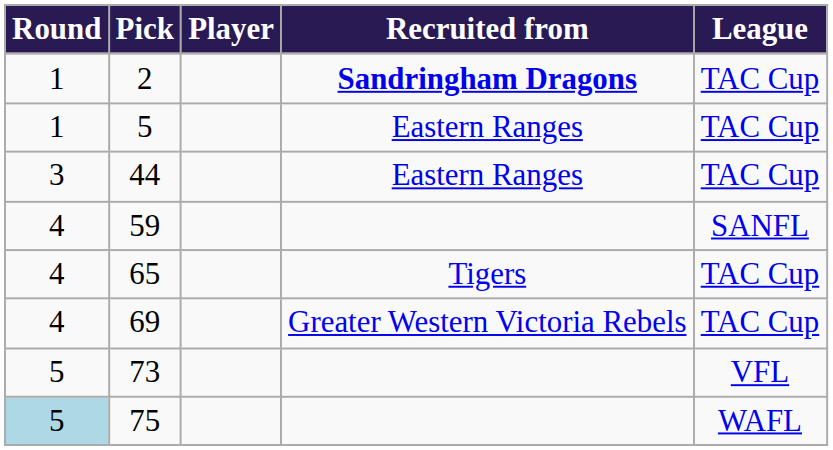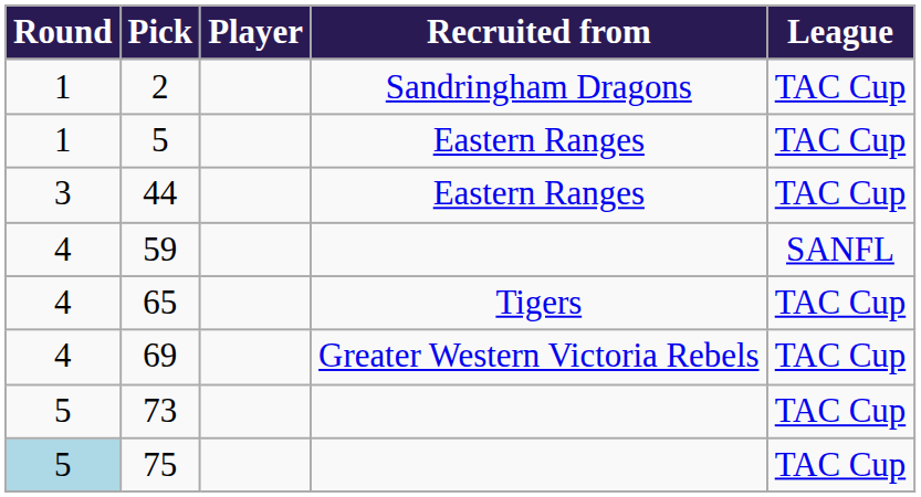 <table class="wikitable" style="text-align:center;">
 <tr>
 <td style="background:#2A1A54; color: white;"><strong>Round</strong></td>
 <td style="background:#2A1A54; color: white;"><strong>Pick</strong></td>
 <td style="background:#2A1A54; color: white;"><strong>Player</strong></td>
 <td style="background:#2A1A54; color: white;"><strong>Recruited from</strong></td>
 <td style="background:#2A1A54; color: white;"><strong>League</strong></td>
 </tr>
 <tr>
 <td>1</td>
 <td>2</td>
 <td></td>
-<td><strong><a href='#'>Sandringham Dragons</a></strong></td>
+<td><a href='#'>Sandringham Dragons</a></td>
 <td><a href='#'>TAC Cup</a></td>
 </tr>
 <tr>
 <td>1</td>
 <td>5</td>
 <td></td>
 <td><a href='#'>Eastern Ranges</a></td>
 <td><a href='#'>TAC Cup</a></td>
 </tr>
 <tr>
 <td>3</td>
 <td>44</td>
 <td></td>
 <td><a href='#'>Eastern Ranges</a></td>
 <td><a href='#'>TAC Cup</a></td>
 </tr>
 <tr>
 <td>4</td>
 <td>59</td>
 <td></td>
 <td></td>
 <td><a href='#'>SANFL</a></td>
 </tr>
 <tr>
 <td>4</td>
 <td>65</td>
 <td></td>
 <td><a href='#'>Tigers</a></td>
 <td><a href='#'>TAC Cup</a></td>
 </tr>
 <tr>
 <td>4</td>
 <td>69</td>
 <td></td>
 <td><a href='#'>Greater Western Victoria Rebels</a></td>
 <td><a href='#'>TAC Cup</a></td>
 </tr>
 <tr>
 <td>5</td>
 <td>73</td>
 <td></td>
 <td></td>
-<td><a href='#'>VFL</a></td>
+<td><a href='#'>TAC Cup</a></td>
 </tr>
 <tr>
 <td style="background: lightblue;">5</td>
 <td>75</td>
 <td></td>
 <td></td>
-<td><a href='#'>WAFL</a></td>
+<td><a href='#'>TAC Cup</a></td>
 </tr>
 </table>
